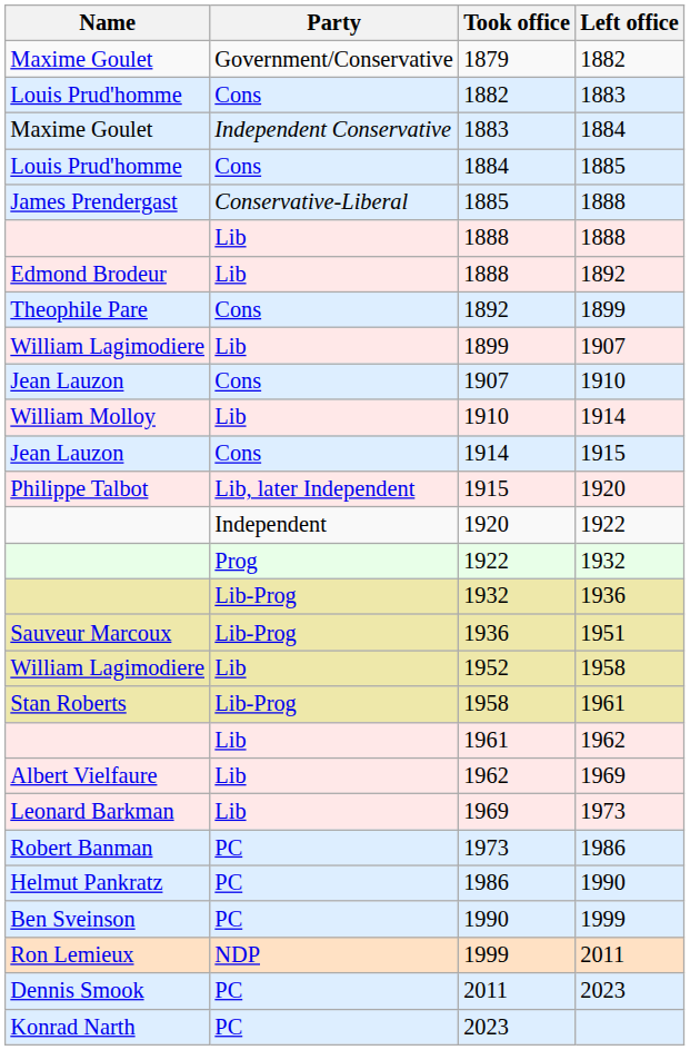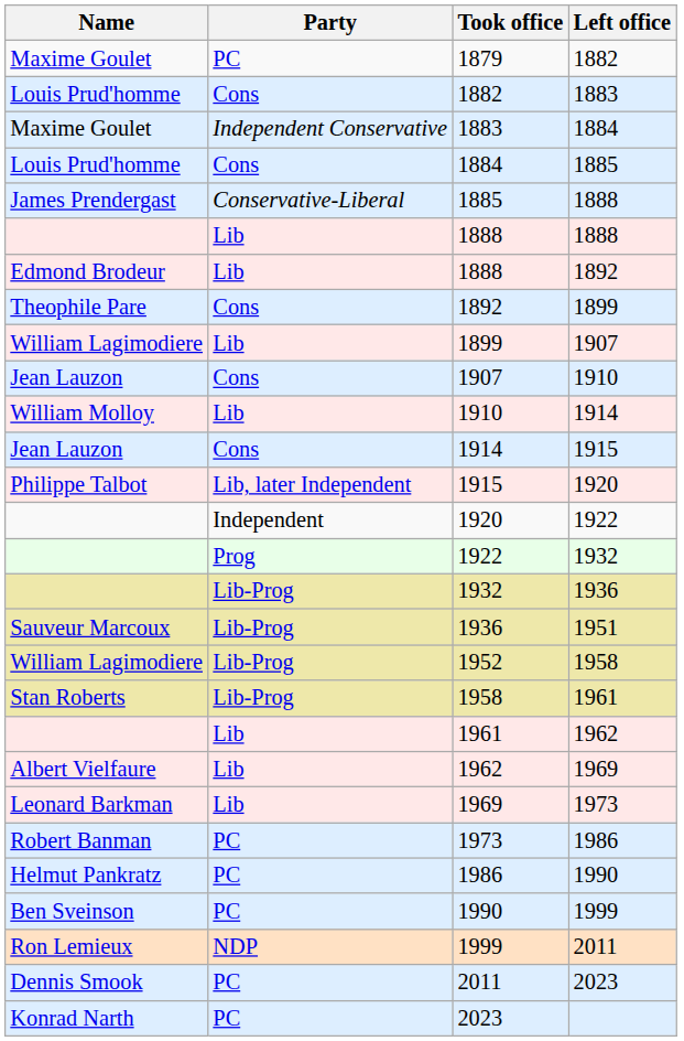 <table class="wikitable">
 <tr>
 <th>Name</th>
 <th>Party</th>
 <th>Took office</th>
 <th>Left office</th>
 </tr>
 <tr>
 <td><a href='#'>Maxime Goulet</a></td>
-<td>Government/Conservative</td>
+<td><a href='#'>PC</a></td>
 <td>1879</td>
 <td>1882</td>
 </tr>
 <tr bgcolor=#DDEEFF>
 <td><a href='#'>Louis Prud'homme</a></td>
 <td><a href='#'>Cons</a></td>
 <td>1882</td>
 <td>1883</td>
 </tr>
 <tr bgcolor=#DDEEFF>
 <td>Maxime Goulet</td>
 <td><em>Independent Conservative</em></td>
 <td>1883</td>
 <td>1884</td>
 </tr>
 <tr bgcolor=#DDEEFF>
 <td><a href='#'>Louis Prud'homme</a></td>
 <td><a href='#'>Cons</a></td>
 <td>1884</td>
 <td>1885</td>
 </tr>
 <tr bgcolor=#DDEEFF>
 <td><a href='#'>James Prendergast</a></td>
 <td><em>Conservative-Liberal</em></td>
 <td>1885</td>
 <td>1888</td>
 </tr>
 <tr bgcolor=#FFE8E8>
 <td></td>
 <td><a href='#'>Lib</a></td>
 <td>1888</td>
 <td>1888</td>
 </tr>
 <tr bgcolor=#FFE8E8>
 <td><a href='#'>Edmond Brodeur</a></td>
 <td><a href='#'>Lib</a></td>
 <td>1888</td>
 <td>1892</td>
 </tr>
 <tr bgcolor=#DDEEFF>
 <td><a href='#'>Theophile Pare</a></td>
 <td><a href='#'>Cons</a></td>
 <td>1892</td>
 <td>1899</td>
 </tr>
 <tr bgcolor=#FFE8E8>
 <td><a href='#'>William Lagimodiere</a></td>
 <td><a href='#'>Lib</a></td>
 <td>1899</td>
 <td>1907</td>
 </tr>
 <tr bgcolor=#DDEEFF>
 <td><a href='#'>Jean Lauzon</a></td>
 <td><a href='#'>Cons</a></td>
 <td>1907</td>
 <td>1910</td>
 </tr>
 <tr bgcolor=#FFE8E8>
 <td><a href='#'>William Molloy</a></td>
 <td><a href='#'>Lib</a></td>
 <td>1910</td>
 <td>1914</td>
 </tr>
 <tr bgcolor=#DDEEFF>
 <td><a href='#'>Jean Lauzon</a></td>
 <td><a href='#'>Cons</a></td>
 <td>1914</td>
 <td>1915</td>
 </tr>
 <tr bgcolor=#FFE8E8>
 <td><a href='#'>Philippe Talbot</a></td>
 <td><a href='#'>Lib, later Independent</a></td>
 <td>1915</td>
 <td>1920</td>
 </tr>
 <tr>
 <td></td>
 <td>Independent</td>
 <td>1920</td>
 <td>1922</td>
 </tr>
 <tr bgcolor=#E8FFE8>
 <td></td>
 <td><a href='#'>Prog</a></td>
 <td>1922</td>
 <td>1932</td>
 </tr>
 <tr bgcolor=#eee8aa>
 <td></td>
 <td><a href='#'>Lib-Prog</a></td>
 <td>1932</td>
 <td>1936</td>
 </tr>
 <tr bgcolor=#eee8aa>
 <td><a href='#'>Sauveur Marcoux</a></td>
 <td><a href='#'>Lib-Prog</a></td>
 <td>1936</td>
 <td>1951</td>
 </tr>
 <tr bgcolor=#eee8aa>
 <td><a href='#'>William Lagimodiere</a></td>
-<td><a href='#'>Lib</a></td>
+<td><a href='#'>Lib-Prog</a></td>
 <td>1952</td>
 <td>1958</td>
 </tr>
 <tr bgcolor=#eee8aa>
 <td><a href='#'>Stan Roberts</a></td>
 <td><a href='#'>Lib-Prog</a></td>
 <td>1958</td>
 <td>1961</td>
 </tr>
 <tr bgcolor=#FFE8E8>
 <td></td>
 <td><a href='#'>Lib</a></td>
 <td>1961</td>
 <td>1962</td>
 </tr>
 <tr bgcolor=#FFE8E8>
 <td><a href='#'>Albert Vielfaure</a></td>
 <td><a href='#'>Lib</a></td>
 <td>1962</td>
 <td>1969</td>
 </tr>
 <tr bgcolor=#FFE8E8>
 <td><a href='#'>Leonard Barkman</a></td>
 <td><a href='#'>Lib</a></td>
 <td>1969</td>
 <td>1973</td>
 </tr>
 <tr bgcolor=#DDEEFF>
 <td><a href='#'>Robert Banman</a></td>
 <td><a href='#'>PC</a></td>
 <td>1973</td>
 <td>1986</td>
 </tr>
 <tr bgcolor=#DDEEFF>
 <td><a href='#'>Helmut Pankratz</a></td>
 <td><a href='#'>PC</a></td>
 <td>1986</td>
 <td>1990</td>
 </tr>
 <tr bgcolor=#DDEEFF>
 <td><a href='#'>Ben Sveinson</a></td>
 <td><a href='#'>PC</a></td>
 <td>1990</td>
 <td>1999</td>
 </tr>
 <tr bgcolor=#FFE1C4>
 <td><a href='#'>Ron Lemieux</a></td>
 <td><a href='#'>NDP</a></td>
 <td>1999</td>
 <td>2011</td>
 </tr>
 <tr bgcolor=#DDEEFF>
 <td><a href='#'>Dennis Smook</a></td>
 <td><a href='#'>PC</a></td>
 <td>2011</td>
 <td>2023</td>
 </tr>
 <tr bgcolor=#DDEEFF>
 <td><a href='#'>Konrad Narth</a></td>
 <td><a href='#'>PC</a></td>
 <td>2023</td>
 <td></td>
 </tr>
 </table>
